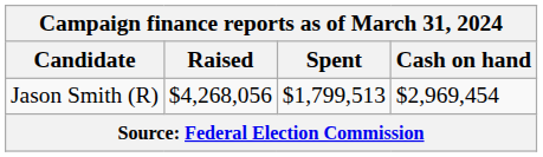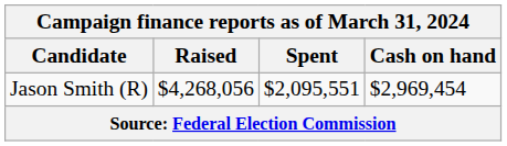 <table class="wikitable sortable">
 <tr>
 <th colspan=4>Campaign finance reports as of March 31, 2024</th>
 </tr>
 <tr style="text-align:center;">
 <th>Candidate</th>
 <th>Raised</th>
 <th>Spent</th>
 <th>Cash on hand</th>
 </tr>
 <tr>
 <td>Jason Smith (R)</td>
 <td>$4,268,056</td>
-<td>$1,799,513</td>
+<td>$2,095,551</td>
 <td>$2,969,454</td>
 </tr>
 <tr>
 <th colspan="4"><small>Source: <a href='#'>Federal Election Commission</a></small></th>
 </tr>
 </table>
